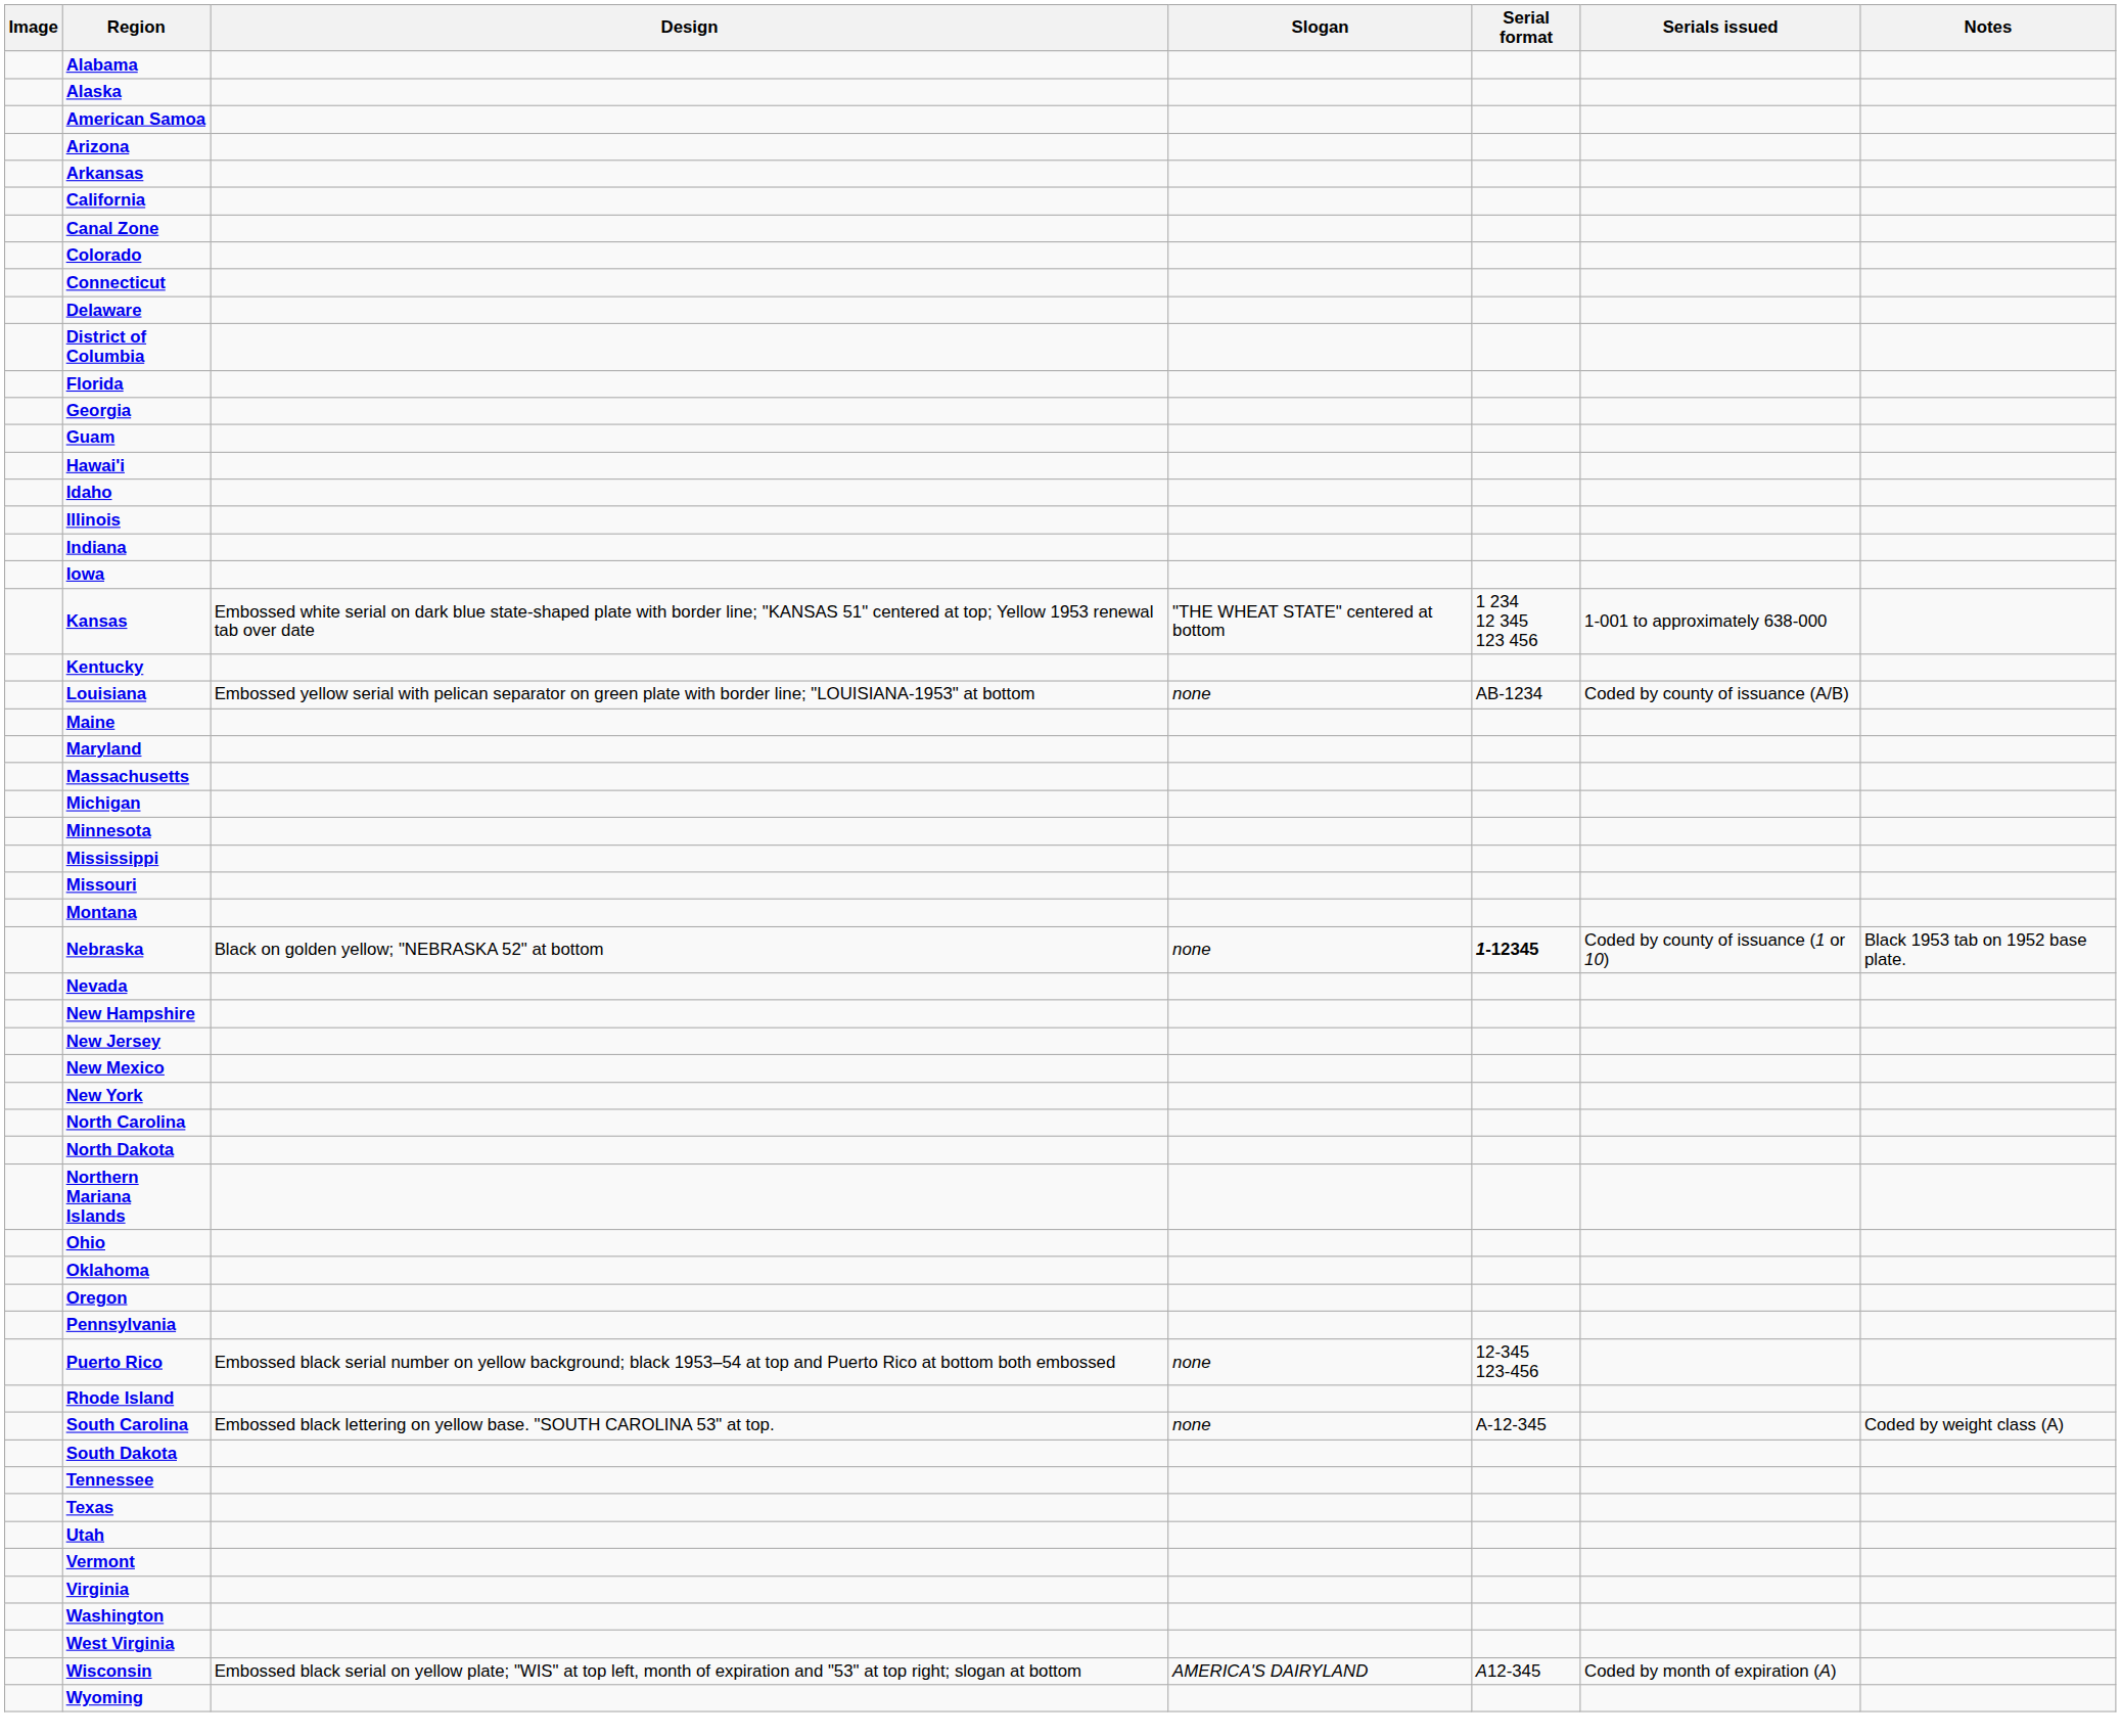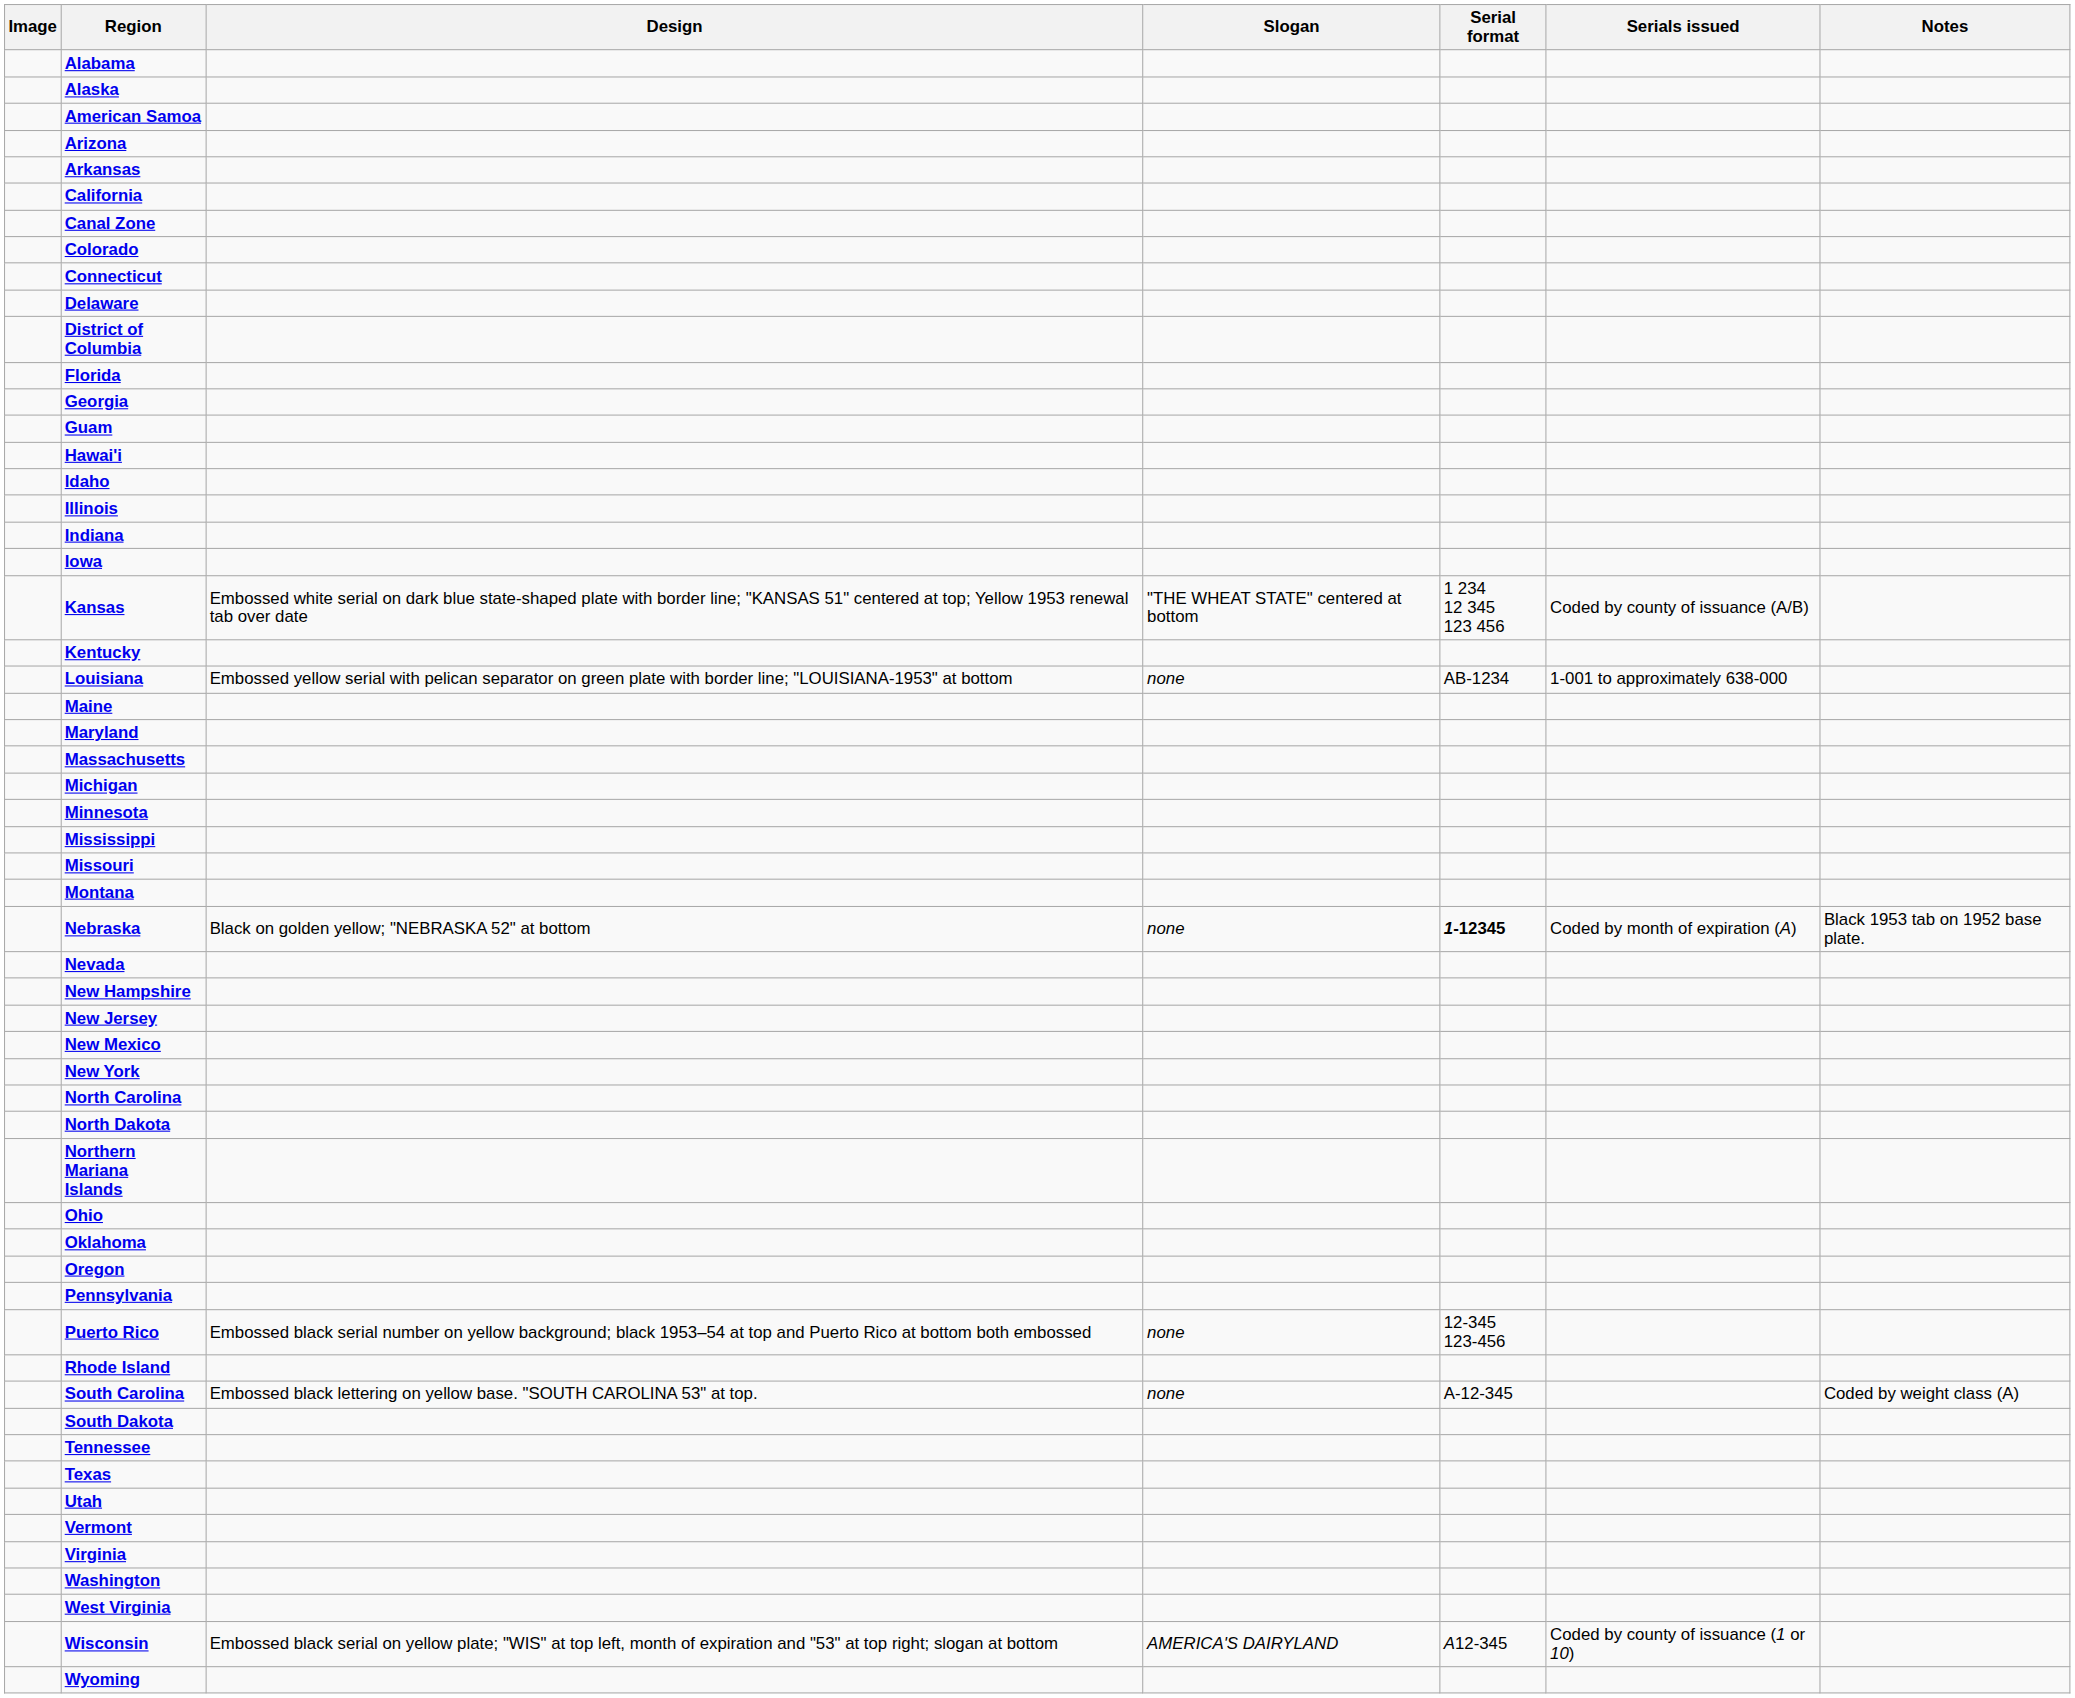 <table class="wikitable">
 <tr>
 <th>Image</th>
 <th>Region</th>
 <th>Design</th>
 <th>Slogan</th>
 <th>Serial format</th>
 <th>Serials issued</th>
 <th>Notes</th>
 </tr>
 <tr>
 <td></td>
 <td><strong><a href='#'>Alabama</a></strong></td>
 <td></td>
 <td></td>
 <td></td>
 <td></td>
 <td></td>
 </tr>
 <tr>
 <td></td>
 <td><strong><a href='#'>Alaska</a></strong></td>
 <td></td>
 <td></td>
 <td></td>
 <td></td>
 <td></td>
 </tr>
 <tr>
 <td></td>
 <td><strong><a href='#'>American Samoa</a></strong></td>
 <td></td>
 <td></td>
 <td></td>
 <td></td>
 <td></td>
 </tr>
 <tr>
 <td></td>
 <td><strong><a href='#'>Arizona</a></strong></td>
 <td></td>
 <td></td>
 <td></td>
 <td></td>
 <td></td>
 </tr>
 <tr>
 <td></td>
 <td><strong><a href='#'>Arkansas</a></strong></td>
 <td></td>
 <td></td>
 <td></td>
 <td></td>
 <td></td>
 </tr>
 <tr>
 <td></td>
 <td><strong><a href='#'>California</a></strong></td>
 <td></td>
 <td></td>
 <td></td>
 <td></td>
 <td></td>
 </tr>
 <tr>
 <td></td>
 <td><strong><a href='#'>Canal Zone</a></strong></td>
 <td></td>
 <td></td>
 <td></td>
 <td></td>
 <td></td>
 </tr>
 <tr>
 <td></td>
 <td><strong><a href='#'>Colorado</a></strong></td>
 <td></td>
 <td></td>
 <td></td>
 <td></td>
 <td></td>
 </tr>
 <tr>
 <td></td>
 <td><strong><a href='#'>Connecticut</a></strong></td>
 <td></td>
 <td></td>
 <td></td>
 <td></td>
 <td></td>
 </tr>
 <tr>
 <td></td>
 <td><strong><a href='#'>Delaware</a></strong></td>
 <td></td>
 <td></td>
 <td></td>
 <td></td>
 <td></td>
 </tr>
 <tr>
 <td></td>
 <td><strong><a href='#'>District of<br>Columbia</a></strong></td>
 <td></td>
 <td></td>
 <td></td>
 <td></td>
 <td></td>
 </tr>
 <tr>
 <td></td>
 <td><strong><a href='#'>Florida</a></strong></td>
 <td></td>
 <td></td>
 <td></td>
 <td></td>
 <td></td>
 </tr>
 <tr>
 <td></td>
 <td><strong><a href='#'>Georgia</a></strong></td>
 <td></td>
 <td></td>
 <td></td>
 <td></td>
 <td></td>
 </tr>
 <tr>
 <td></td>
 <td><strong><a href='#'>Guam</a></strong></td>
 <td></td>
 <td></td>
 <td></td>
 <td></td>
 <td></td>
 </tr>
 <tr>
 <td></td>
 <td><strong><a href='#'>Hawai'i</a></strong></td>
 <td></td>
 <td></td>
 <td></td>
 <td></td>
 <td></td>
 </tr>
 <tr>
 <td></td>
 <td><strong><a href='#'>Idaho</a></strong></td>
 <td></td>
 <td></td>
 <td></td>
 <td></td>
 <td></td>
 </tr>
 <tr>
 <td></td>
 <td><strong><a href='#'>Illinois</a></strong></td>
 <td></td>
 <td></td>
 <td></td>
 <td></td>
 <td></td>
 </tr>
 <tr>
 <td></td>
 <td><strong><a href='#'>Indiana</a></strong></td>
 <td></td>
 <td></td>
 <td></td>
 <td></td>
 <td></td>
 </tr>
 <tr>
 <td></td>
 <td><strong><a href='#'>Iowa</a></strong></td>
 <td></td>
 <td></td>
 <td></td>
 <td></td>
 <td></td>
 </tr>
 <tr>
 <td></td>
 <td><strong><a href='#'>Kansas</a></strong></td>
 <td>Embossed white serial on dark blue state-shaped plate with border line; "KANSAS 51" centered at top; Yellow 1953 renewal tab over date</td>
 <td>"THE WHEAT STATE" centered at bottom</td>
 <td>1 234 <br>12 345<br>123 456</td>
-<td>1-001 to approximately 638-000</td>
+<td>Coded by county of issuance (A/B)</td>
 <td></td>
 </tr>
 <tr>
 <td></td>
 <td><strong><a href='#'>Kentucky</a></strong></td>
 <td></td>
 <td></td>
 <td></td>
 <td></td>
 <td></td>
 </tr>
 <tr>
 <td></td>
 <td><strong><a href='#'>Louisiana</a></strong></td>
 <td>Embossed yellow serial with pelican separator on green plate with border line; "LOUISIANA-1953" at bottom</td>
 <td><em>none</em></td>
 <td>AB-1234</td>
-<td>Coded by county of issuance (A/B)</td>
+<td>1-001 to approximately 638-000</td>
 <td></td>
 </tr>
 <tr>
 <td></td>
 <td><strong><a href='#'>Maine</a></strong></td>
 <td></td>
 <td></td>
 <td></td>
 <td></td>
 <td></td>
 </tr>
 <tr>
 <td></td>
 <td><strong><a href='#'>Maryland</a></strong></td>
 <td></td>
 <td></td>
 <td></td>
 <td></td>
 <td></td>
 </tr>
 <tr>
 <td></td>
 <td><strong><a href='#'>Massachusetts</a></strong></td>
 <td></td>
 <td></td>
 <td></td>
 <td></td>
 <td></td>
 </tr>
 <tr>
 <td></td>
 <td><strong><a href='#'>Michigan</a></strong></td>
 <td></td>
 <td></td>
 <td></td>
 <td></td>
 <td></td>
 </tr>
 <tr>
 <td></td>
 <td><strong><a href='#'>Minnesota</a></strong></td>
 <td></td>
 <td></td>
 <td></td>
 <td></td>
 <td></td>
 </tr>
 <tr>
 <td></td>
 <td><strong><a href='#'>Mississippi</a></strong></td>
 <td></td>
 <td></td>
 <td></td>
 <td></td>
 <td></td>
 </tr>
 <tr>
 <td></td>
 <td><strong><a href='#'>Missouri</a></strong></td>
 <td></td>
 <td></td>
 <td></td>
 <td></td>
 <td></td>
 </tr>
 <tr>
 <td></td>
 <td><strong><a href='#'>Montana</a></strong></td>
 <td></td>
 <td></td>
 <td></td>
 <td></td>
 <td></td>
 </tr>
 <tr>
 <td></td>
 <td><strong><a href='#'>Nebraska</a></strong></td>
 <td>Black on golden yellow; "NEBRASKA 52" at bottom</td>
 <td><em>none</em></td>
 <td><strong><em>1</em>-12345<br></strong></td>
-<td>Coded by county of issuance (<em>1</em>  or <em>10</em>)</td>
+<td>Coded by month of expiration (<em>A</em>)</td>
 <td>Black 1953 tab on 1952 base plate.</td>
 </tr>
 <tr>
 <td></td>
 <td><strong><a href='#'>Nevada</a></strong></td>
 <td></td>
 <td></td>
 <td></td>
 <td></td>
 <td></td>
 </tr>
 <tr>
 <td></td>
 <td><strong><a href='#'>New Hampshire</a></strong></td>
 <td></td>
 <td></td>
 <td></td>
 <td></td>
 <td></td>
 </tr>
 <tr>
 <td></td>
 <td><strong><a href='#'>New Jersey</a></strong></td>
 <td></td>
 <td></td>
 <td></td>
 <td></td>
 <td></td>
 </tr>
 <tr>
 <td></td>
 <td><strong><a href='#'>New Mexico</a></strong></td>
 <td></td>
 <td></td>
 <td></td>
 <td></td>
 <td></td>
 </tr>
 <tr>
 <td></td>
 <td><strong><a href='#'>New York</a></strong></td>
 <td></td>
 <td></td>
 <td></td>
 <td></td>
 <td></td>
 </tr>
 <tr>
 <td></td>
 <td><strong><a href='#'>North Carolina</a></strong></td>
 <td></td>
 <td></td>
 <td></td>
 <td></td>
 <td></td>
 </tr>
 <tr>
 <td></td>
 <td><strong><a href='#'>North Dakota</a></strong></td>
 <td></td>
 <td></td>
 <td></td>
 <td></td>
 <td></td>
 </tr>
 <tr>
 <td></td>
 <td><strong><a href='#'>Northern Mariana<br> Islands</a></strong></td>
 <td></td>
 <td></td>
 <td></td>
 <td></td>
 <td></td>
 </tr>
 <tr>
 <td></td>
 <td><strong><a href='#'>Ohio</a></strong></td>
 <td></td>
 <td></td>
 <td></td>
 <td></td>
 <td></td>
 </tr>
 <tr>
 <td></td>
 <td><strong><a href='#'>Oklahoma</a></strong></td>
 <td></td>
 <td></td>
 <td></td>
 <td></td>
 <td></td>
 </tr>
 <tr>
 <td></td>
 <td><strong><a href='#'>Oregon</a></strong></td>
 <td></td>
 <td></td>
 <td></td>
 <td></td>
 <td></td>
 </tr>
 <tr>
 <td></td>
 <td><strong><a href='#'>Pennsylvania</a></strong></td>
 <td></td>
 <td></td>
 <td></td>
 <td></td>
 <td></td>
 </tr>
 <tr>
 <td></td>
 <td><strong><a href='#'>Puerto Rico</a></strong></td>
 <td>Embossed black serial number on yellow background; black 1953–54 at top and Puerto Rico at bottom both embossed</td>
 <td><em>none</em></td>
 <td>12-345<br>123-456</td>
 <td></td>
 <td></td>
 </tr>
 <tr>
 <td></td>
 <td><strong><a href='#'>Rhode Island</a></strong></td>
 <td></td>
 <td></td>
 <td></td>
 <td></td>
 <td></td>
 </tr>
 <tr>
 <td></td>
 <td><strong><a href='#'>South Carolina</a></strong></td>
 <td>Embossed black lettering on yellow base. "SOUTH CAROLINA 53" at top.</td>
 <td><em>none</em></td>
 <td>A-12-345</td>
 <td></td>
 <td>Coded by weight class (A)</td>
 </tr>
 <tr>
 <td></td>
 <td><strong><a href='#'>South Dakota</a></strong></td>
 <td></td>
 <td></td>
 <td></td>
 <td></td>
 <td></td>
 </tr>
 <tr>
 <td></td>
 <td><strong><a href='#'>Tennessee</a></strong></td>
 <td></td>
 <td></td>
 <td></td>
 <td></td>
 <td></td>
 </tr>
 <tr>
 <td></td>
 <td><strong><a href='#'>Texas</a></strong></td>
 <td></td>
 <td></td>
 <td></td>
 <td></td>
 <td></td>
 </tr>
 <tr>
 <td></td>
 <td><strong><a href='#'>Utah</a></strong></td>
 <td></td>
 <td></td>
 <td></td>
 <td></td>
 <td></td>
 </tr>
 <tr>
 <td></td>
 <td><strong><a href='#'>Vermont</a></strong></td>
 <td></td>
 <td></td>
 <td></td>
 <td></td>
 <td></td>
 </tr>
 <tr>
 <td></td>
 <td><strong><a href='#'>Virginia</a></strong></td>
 <td></td>
 <td></td>
 <td></td>
 <td></td>
 <td></td>
 </tr>
 <tr>
 <td></td>
 <td><strong><a href='#'>Washington</a></strong></td>
 <td></td>
 <td></td>
 <td></td>
 <td></td>
 <td></td>
 </tr>
 <tr>
 <td></td>
 <td><strong><a href='#'>West Virginia</a></strong></td>
 <td></td>
 <td></td>
 <td></td>
 <td></td>
 <td></td>
 </tr>
 <tr>
 <td></td>
 <td><strong><a href='#'>Wisconsin</a></strong></td>
 <td>Embossed black serial on yellow plate; "WIS" at top left, month of expiration and "53" at top right; slogan at bottom</td>
 <td><em>AMERICA'S DAIRYLAND</em></td>
 <td><em>A</em>12-345</td>
-<td>Coded by month of expiration (<em>A</em>)</td>
+<td>Coded by county of issuance (<em>1</em>  or <em>10</em>)</td>
 <td></td>
 </tr>
 <tr>
 <td></td>
 <td><strong><a href='#'>Wyoming</a></strong></td>
 <td></td>
 <td></td>
 <td></td>
 <td></td>
 <td></td>
 </tr>
 </table>
